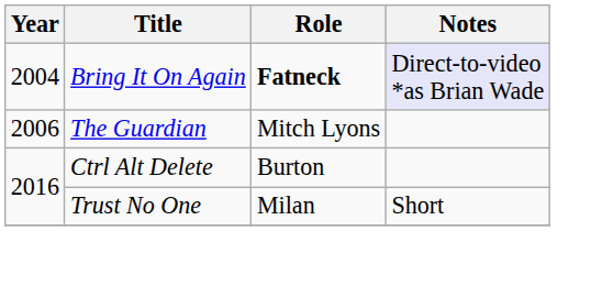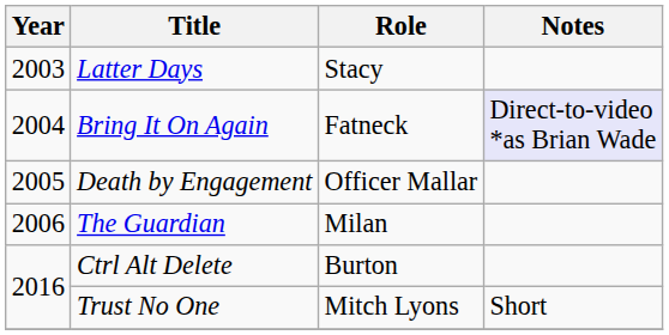 <table class="wikitable sortable">
 <tr>
 <th>Year</th>
 <th>Title</th>
 <th>Role</th>
 <th>Notes</th>
 </tr>
 <tr>
+<td>2003</td>
+<td><em><a href='#'>Latter Days</a></em></td>
+<td>Stacy</td>
+<td></td>
+</tr>
+<tr>
 <td>2004</td>
 <td><em><a href='#'>Bring It On Again</a></em></td>
-<td><strong>Fatneck</strong></td>
+<td>Fatneck</td>
 <td style="background: lavender;">Direct-to-video <br> *as Brian Wade</td>
+</tr>
+<tr>
+<td>2005</td>
+<td><em>Death by Engagement</em></td>
+<td>Officer Mallar</td>
+<td></td>
 </tr>
 <tr>
 <td>2006</td>
 <td><em><a href='#'>The Guardian</a></em></td>
-<td>Mitch Lyons</td>
+<td>Milan</td>
 <td></td>
 </tr>
 <tr>
 <td rowspan=2>2016</td>
 <td><em>Ctrl Alt Delete</em></td>
 <td>Burton</td>
 <td></td>
 </tr>
 <tr>
 <td><em>Trust No One</em></td>
-<td>Milan</td>
+<td>Mitch Lyons</td>
 <td>Short</td>
 </tr>
 <tr>
 </tr>
 </table>
